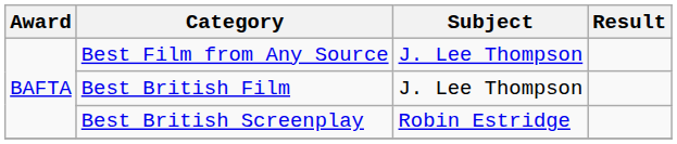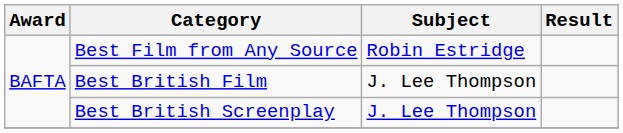 <table class="wikitable">
 <tr>
 <th>Award</th>
 <th>Category</th>
 <th>Subject</th>
 <th>Result</th>
 </tr>
 <tr>
 <td rowspan=3><a href='#'>BAFTA</a></td>
 <td><a href='#'>Best Film from Any Source</a></td>
-<td><a href='#'>J. Lee Thompson</a></td>
+<td><a href='#'>Robin Estridge</a></td>
 <td></td>
 </tr>
 <tr>
 <td><a href='#'>Best British Film</a></td>
 <td>J. Lee Thompson</td>
 <td></td>
 </tr>
 <tr>
 <td><a href='#'>Best British Screenplay</a></td>
-<td><a href='#'>Robin Estridge</a></td>
+<td><a href='#'>J. Lee Thompson</a></td>
 <td></td>
 </tr>
 <tr>
 </tr>
 </table>
